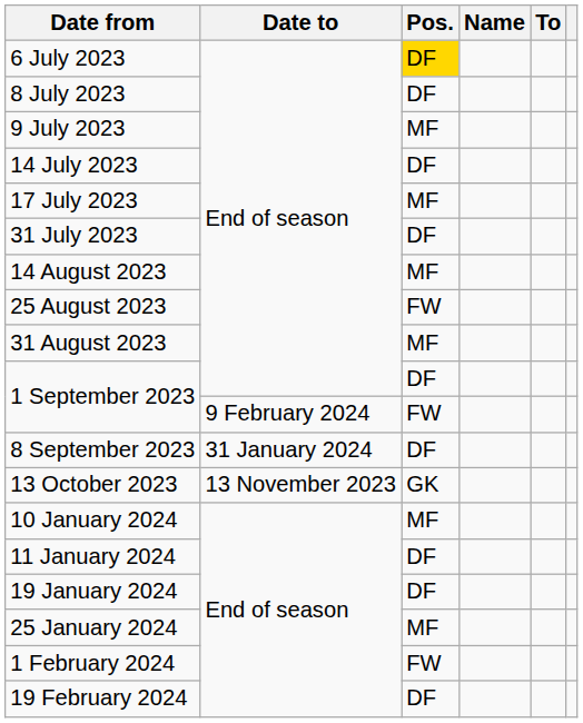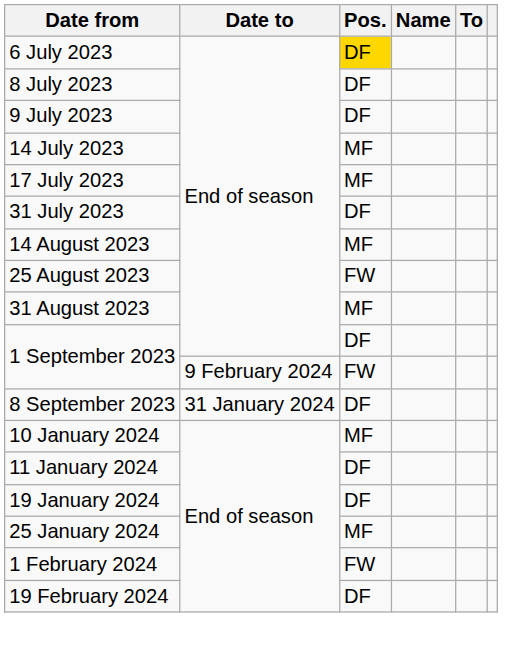 <table class="wikitable">
 <tr>
 <th>Date from</th>
 <th>Date to</th>
 <th>Pos.</th>
 <th>Name</th>
 <th>To</th>
 <th></th>
 </tr>
 <tr>
 <td>6 July 2023</td>
 <td rowspan="10">End of season</td>
 <td style="background: gold;">DF</td>
 <td></td>
 <td></td>
 <td></td>
 </tr>
 <tr>
 <td>8 July 2023</td>
 <td>DF</td>
 <td></td>
 <td></td>
 <td></td>
 </tr>
 <tr>
 <td>9 July 2023</td>
-<td>MF</td>
+<td>DF</td>
 <td></td>
 <td></td>
 <td></td>
 </tr>
 <tr>
 <td>14 July 2023</td>
-<td>DF</td>
+<td>MF</td>
 <td></td>
 <td></td>
 <td></td>
 </tr>
 <tr>
 <td>17 July 2023</td>
 <td>MF</td>
 <td></td>
 <td></td>
 <td></td>
 </tr>
 <tr>
 <td>31 July 2023</td>
 <td>DF</td>
 <td></td>
 <td></td>
 <td></td>
 </tr>
 <tr>
 <td>14 August 2023</td>
 <td>MF</td>
 <td></td>
 <td></td>
 <td></td>
 </tr>
 <tr>
 <td>25 August 2023</td>
 <td>FW</td>
 <td></td>
 <td></td>
 <td></td>
 </tr>
 <tr>
 <td>31 August 2023</td>
 <td>MF</td>
 <td></td>
 <td></td>
 <td></td>
 </tr>
 <tr>
 <td rowspan="2">1 September 2023</td>
 <td>DF</td>
 <td></td>
 <td></td>
 <td></td>
 </tr>
 <tr>
 <td>9 February 2024</td>
 <td>FW</td>
 <td></td>
 <td></td>
 <td></td>
 </tr>
 <tr>
 <td>8 September 2023</td>
 <td>31 January 2024</td>
 <td>DF</td>
 <td></td>
 <td></td>
 <td></td>
 </tr>
 <tr>
-<td>13 October 2023</td>
-<td>13 November 2023</td>
-<td>GK</td>
-<td></td>
-<td></td>
-<td></td>
-</tr>
-<tr>
 <td>10 January 2024</td>
 <td rowspan="6">End of season</td>
 <td>MF</td>
 <td></td>
 <td></td>
 <td></td>
 </tr>
 <tr>
 <td>11 January 2024</td>
 <td>DF</td>
 <td></td>
 <td></td>
 <td></td>
 </tr>
 <tr>
 <td>19 January 2024</td>
 <td>DF</td>
 <td></td>
 <td></td>
 <td></td>
 </tr>
 <tr>
 <td>25 January 2024</td>
 <td>MF</td>
 <td></td>
 <td></td>
 <td></td>
 </tr>
 <tr>
 <td>1 February 2024</td>
 <td>FW</td>
 <td></td>
 <td></td>
 <td></td>
 </tr>
 <tr>
 <td>19 February 2024</td>
 <td>DF</td>
 <td></td>
 <td></td>
 <td></td>
 </tr>
 </table>
